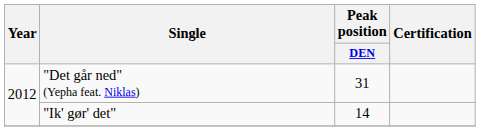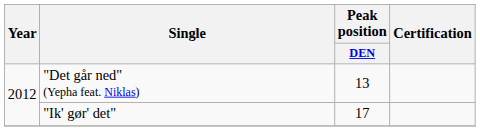 <table class="wikitable plainrowheaders" style="text-align:left;" border="1">
 <tr>
 <th scope="col" rowspan="2">Year</th>
 <th scope="col" rowspan="2" style="width:20em;">Single</th>
 <th scope="col" colspan="1">Peak position</th>
 <th scope="col" rowspan="2">Certification</th>
 </tr>
 <tr>
 <th scope="col" style="width:3em;font-size:85%;"><a href='#'>DEN</a><br></th>
 </tr>
 <tr>
 <td rowspan="2" align="center">2012</td>
 <td>"Det går ned"<br> <small>(Yepha feat. <a href='#'>Niklas</a>)</small></td>
-<td align="center">31</td>
+<td align="center">13</td>
 <td></td>
 </tr>
 <tr>
 <td>"Ik' gør' det"<br></td>
-<td align="center">14</td>
+<td align="center">17</td>
 <td></td>
 </tr>
 <tr>
 </tr>
 </table>
